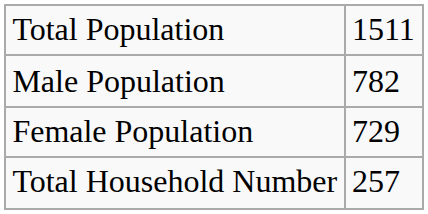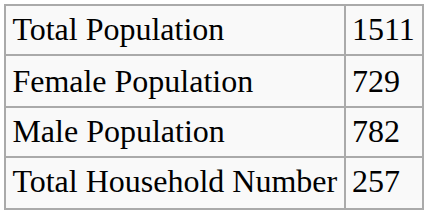 <table class="wikitable">
 <tr>
 <td>Total Population</td>
 <td>1511</td>
 </tr>
 <tr>
+<td>Female Population</td>
+<td>729</td>
+</tr>
+<tr>
 <td>Male Population</td>
 <td>782</td>
-</tr>
-<tr>
-<td>Female Population</td>
-<td>729</td>
 </tr>
 <tr>
 <td>Total Household Number</td>
 <td>257</td>
 </tr>
 </table>
